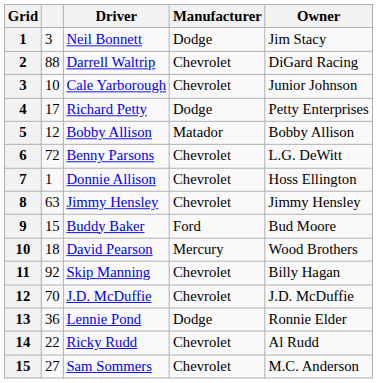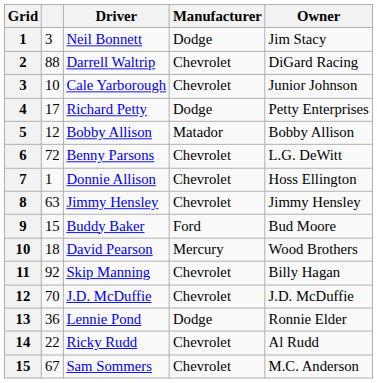 <table class="wikitable">
 <tr>
 <th>Grid</th>
 <th></th>
 <th>Driver</th>
 <th>Manufacturer</th>
 <th>Owner</th>
 </tr>
 <tr>
 <th>1</th>
 <td>3</td>
 <td><a href='#'>Neil Bonnett</a></td>
 <td>Dodge</td>
 <td>Jim Stacy</td>
 </tr>
 <tr>
 <th>2</th>
 <td>88</td>
 <td><a href='#'>Darrell Waltrip</a></td>
 <td>Chevrolet</td>
 <td>DiGard Racing</td>
 </tr>
 <tr>
 <th>3</th>
 <td>10</td>
 <td><a href='#'>Cale Yarborough</a></td>
 <td>Chevrolet</td>
 <td>Junior Johnson</td>
 </tr>
 <tr>
 <th>4</th>
 <td>17</td>
 <td><a href='#'>Richard Petty</a></td>
 <td>Dodge</td>
 <td>Petty Enterprises</td>
 </tr>
 <tr>
 <th>5</th>
 <td>12</td>
 <td><a href='#'>Bobby Allison</a></td>
 <td>Matador</td>
 <td>Bobby Allison</td>
 </tr>
 <tr>
 <th>6</th>
 <td>72</td>
 <td><a href='#'>Benny Parsons</a></td>
 <td>Chevrolet</td>
 <td>L.G. DeWitt</td>
 </tr>
 <tr>
 <th>7</th>
 <td>1</td>
 <td><a href='#'>Donnie Allison</a></td>
 <td>Chevrolet</td>
 <td>Hoss Ellington</td>
 </tr>
 <tr>
 <th>8</th>
 <td>63</td>
 <td><a href='#'>Jimmy Hensley</a></td>
 <td>Chevrolet</td>
 <td>Jimmy Hensley</td>
 </tr>
 <tr>
 <th>9</th>
 <td>15</td>
 <td><a href='#'>Buddy Baker</a></td>
 <td>Ford</td>
 <td>Bud Moore</td>
 </tr>
 <tr>
 <th>10</th>
 <td>18</td>
 <td><a href='#'>David Pearson</a></td>
 <td>Mercury</td>
 <td>Wood Brothers</td>
 </tr>
 <tr>
 <th>11</th>
 <td>92</td>
 <td><a href='#'>Skip Manning</a></td>
 <td>Chevrolet</td>
 <td>Billy Hagan</td>
 </tr>
 <tr>
 <th>12</th>
 <td>70</td>
 <td><a href='#'>J.D. McDuffie</a></td>
 <td>Chevrolet</td>
 <td>J.D. McDuffie</td>
 </tr>
 <tr>
 <th>13</th>
 <td>36</td>
 <td><a href='#'>Lennie Pond</a></td>
 <td>Dodge</td>
 <td>Ronnie Elder</td>
 </tr>
 <tr>
 <th>14</th>
 <td>22</td>
 <td><a href='#'>Ricky Rudd</a></td>
 <td>Chevrolet</td>
 <td>Al Rudd</td>
 </tr>
 <tr>
 <th>15</th>
-<td>27</td>
+<td>67</td>
 <td><a href='#'>Sam Sommers</a></td>
 <td>Chevrolet</td>
 <td>M.C. Anderson</td>
 </tr>
 </table>
